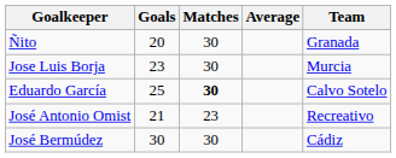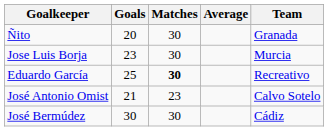 <table class="wikitable sortable" class="wikitable">
 <tr style="background:#ccc; text-align:center;">
 <th>Goalkeeper</th>
 <th>Goals</th>
 <th>Matches</th>
 <th>Average</th>
 <th>Team</th>
 </tr>
 <tr>
 <td> <a href='#'>Ñito</a></td>
 <td style="text-align:center;">20</td>
 <td style="text-align:center;">30</td>
 <td style="text-align:center;"></td>
 <td><a href='#'>Granada</a></td>
 </tr>
 <tr>
 <td> <a href='#'>Jose Luis Borja</a></td>
 <td style="text-align:center;">23</td>
 <td style="text-align:center;">30</td>
 <td style="text-align:center;"></td>
 <td><a href='#'>Murcia</a></td>
 </tr>
 <tr>
 <td> <a href='#'>Eduardo García</a></td>
 <td style="text-align:center;">25</td>
 <td style="text-align:center;"><strong>30</strong></td>
 <td style="text-align:center;"></td>
-<td><a href='#'>Calvo Sotelo</a></td>
+<td><a href='#'>Recreativo</a></td>
 </tr>
 <tr>
 <td> <a href='#'>José Antonio Omist</a></td>
 <td style="text-align:center;">21</td>
 <td style="text-align:center;">23</td>
 <td style="text-align:center;"></td>
-<td><a href='#'>Recreativo</a></td>
+<td><a href='#'>Calvo Sotelo</a></td>
 </tr>
 <tr>
 <td> <a href='#'>José Bermúdez</a></td>
 <td style="text-align:center;">30</td>
 <td style="text-align:center;">30</td>
 <td style="text-align:center;"></td>
 <td><a href='#'>Cádiz</a></td>
 </tr>
 </table>
